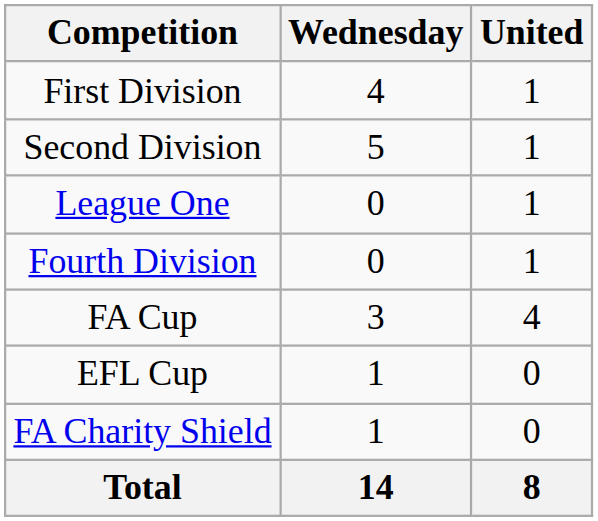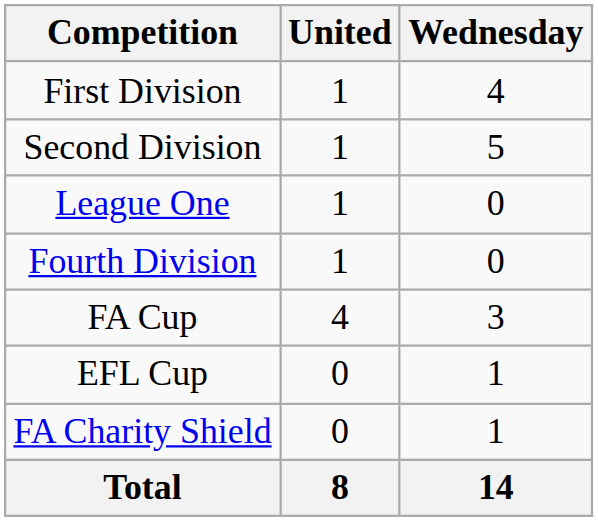 <table class="wikitable" style="text-align: center;">
 <tr>
 <th scope=col>Competition</th>
+<th scope=col>United</th>
 <th scope=col>Wednesday</th>
-<th scope=col>United</th>
 </tr>
 <tr>
 <td>First Division</td>
+<td>1</td>
 <td>4</td>
-<td>1</td>
 </tr>
 <tr>
 <td>Second Division</td>
+<td>1</td>
 <td>5</td>
-<td>1</td>
 </tr>
 <tr>
 <td><a href='#'>League One</a></td>
+<td>1</td>
+<td>0</td>
+</tr>
+<tr>
+<td><a href='#'>Fourth Division</a></td>
+<td>1</td>
+<td>0</td>
+</tr>
+<tr>
+<td>FA Cup</td>
+<td>4</td>
+<td>3</td>
+</tr>
+<tr>
+<td>EFL Cup</td>
 <td>0</td>
 <td>1</td>
 </tr>
 <tr>
-<td><a href='#'>Fourth Division</a></td>
+<td><a href='#'>FA Charity Shield</a></td>
 <td>0</td>
 <td>1</td>
 </tr>
 <tr>
-<td>FA Cup</td>
-<td>3</td>
-<td>4</td>
-</tr>
-<tr>
-<td>EFL Cup</td>
-<td>1</td>
-<td>0</td>
-</tr>
-<tr>
-<td><a href='#'>FA Charity Shield</a></td>
-<td>1</td>
-<td>0</td>
-</tr>
-<tr>
 <th>Total</th>
+<th>8</th>
 <th>14</th>
-<th>8</th>
 </tr>
 </table>
